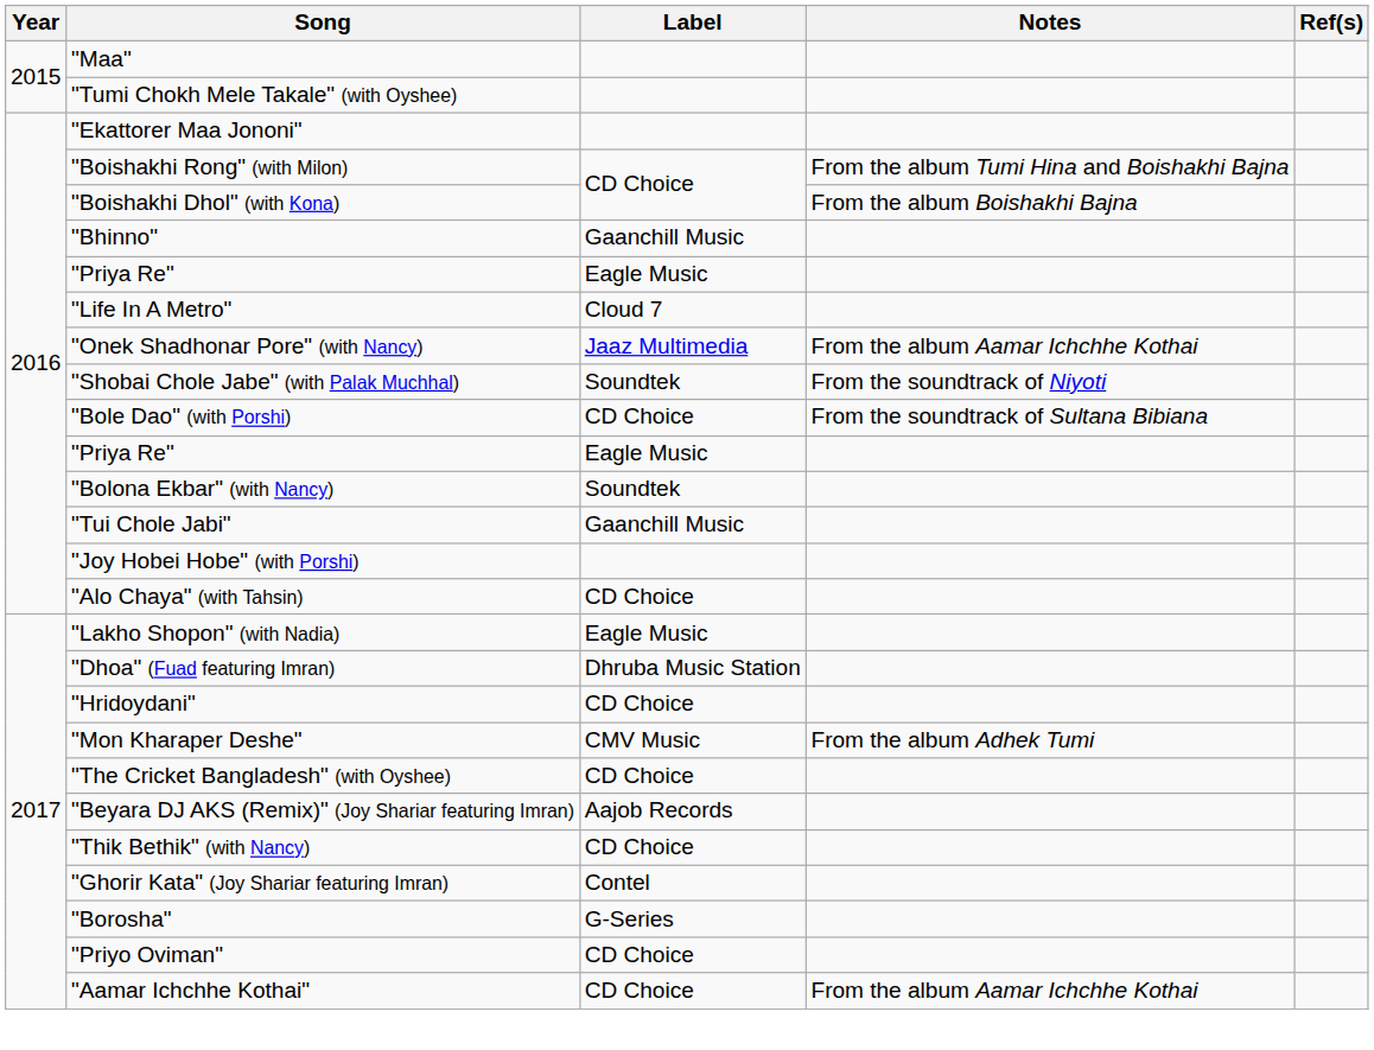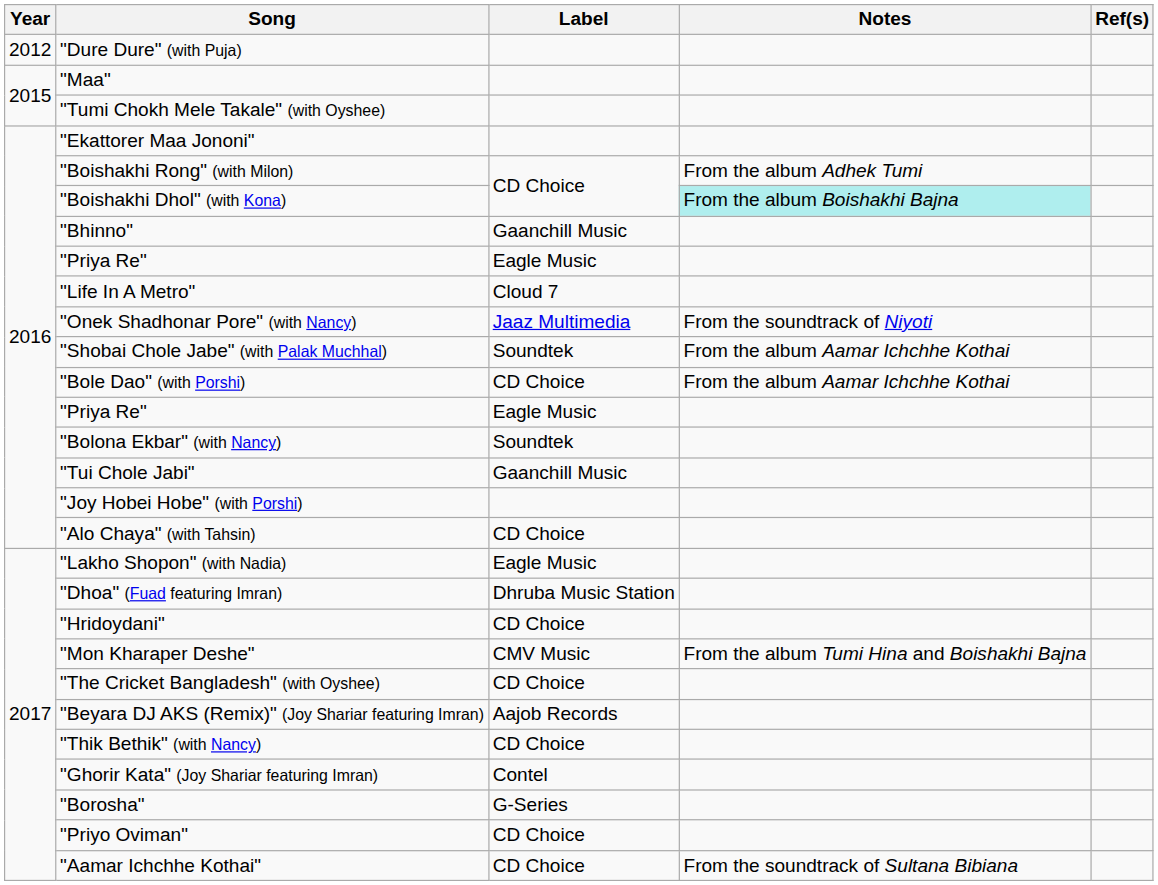 <table class="wikitable">
 <tr>
 <th>Year</th>
 <th>Song</th>
 <th>Label</th>
 <th>Notes</th>
 <th>Ref(s)</th>
+</tr>
+<tr>
+<td>2012</td>
+<td>"Dure Dure" <small>(with Puja)</small></td>
+<td></td>
+<td></td>
+<td></td>
 </tr>
 <tr>
 <td rowspan="2">2015</td>
 <td>"Maa"</td>
 <td></td>
 <td></td>
 <td></td>
 </tr>
 <tr>
 <td>"Tumi Chokh Mele Takale" <small>(with Oyshee)</small></td>
 <td></td>
 <td></td>
 <td></td>
 </tr>
 <tr>
 <td rowspan="14">2016</td>
 <td>"Ekattorer Maa Jononi"</td>
 <td></td>
 <td></td>
 <td></td>
 </tr>
 <tr>
 <td>"Boishakhi Rong" <small>(with Milon)</small></td>
 <td rowspan="2">CD Choice</td>
-<td>From the album <em>Tumi Hina</em> and <em>Boishakhi Bajna</em></td>
+<td>From the album <em>Adhek Tumi</em></td>
 <td></td>
 </tr>
 <tr>
 <td>"Boishakhi Dhol" <small>(with <a href='#'>Kona</a>)</small></td>
-<td>From the album <em>Boishakhi Bajna</em></td>
+<td style="background: paleturquoise;">From the album <em>Boishakhi Bajna</em></td>
 <td></td>
 </tr>
 <tr>
 <td>"Bhinno"</td>
 <td>Gaanchill Music</td>
 <td></td>
 <td></td>
 </tr>
 <tr>
 <td>"Priya Re"</td>
 <td>Eagle Music</td>
 <td></td>
 <td></td>
 </tr>
 <tr>
 <td>"Life In A Metro"</td>
 <td>Cloud 7</td>
 <td></td>
 <td></td>
 </tr>
 <tr>
 <td>"Onek Shadhonar Pore" <small>(with <a href='#'>Nancy</a>)</small></td>
 <td><a href='#'>Jaaz Multimedia</a></td>
-<td>From the album <em>Aamar Ichchhe Kothai</em></td>
+<td>From the soundtrack of <em><a href='#'>Niyoti</a></em></td>
 <td></td>
 </tr>
 <tr>
 <td>"Shobai Chole Jabe" <small>(with <a href='#'>Palak Muchhal</a>)</small></td>
 <td>Soundtek</td>
-<td>From the soundtrack of <em><a href='#'>Niyoti</a></em></td>
+<td>From the album <em>Aamar Ichchhe Kothai</em></td>
 <td></td>
 </tr>
 <tr>
 <td>"Bole Dao" <small>(with <a href='#'>Porshi</a>)</small></td>
 <td>CD Choice</td>
-<td>From the soundtrack of <em>Sultana Bibiana</em></td>
+<td>From the album <em>Aamar Ichchhe Kothai</em></td>
 <td></td>
 </tr>
 <tr>
 <td>"Priya Re"</td>
 <td>Eagle Music</td>
 <td></td>
 <td></td>
 </tr>
 <tr>
 <td>"Bolona Ekbar" <small>(with <a href='#'>Nancy</a>)</small></td>
 <td>Soundtek</td>
 <td></td>
 <td></td>
 </tr>
 <tr>
 <td>"Tui Chole Jabi"</td>
 <td>Gaanchill Music</td>
 <td></td>
 <td></td>
 </tr>
 <tr>
 <td>"Joy Hobei Hobe" <small>(with <a href='#'>Porshi</a>)</small></td>
 <td></td>
 <td></td>
 <td></td>
 </tr>
 <tr>
 <td>"Alo Chaya" <small>(with Tahsin)</small></td>
 <td>CD Choice</td>
 <td></td>
 <td></td>
 </tr>
 <tr>
 <td rowspan="11">2017</td>
 <td>"Lakho Shopon" <small>(with Nadia)</small></td>
 <td>Eagle Music</td>
 <td></td>
 </tr>
 <tr>
 <td>"Dhoa" <small>(<a href='#'>Fuad</a> featuring Imran)</small></td>
 <td>Dhruba Music Station</td>
 <td></td>
 <td></td>
 </tr>
 <tr>
 <td>"Hridoydani"</td>
 <td>CD Choice</td>
 <td></td>
 <td></td>
 </tr>
 <tr>
 <td>"Mon Kharaper Deshe"</td>
 <td>CMV Music</td>
-<td>From the album <em>Adhek Tumi</em></td>
+<td>From the album <em>Tumi Hina</em> and <em>Boishakhi Bajna</em></td>
 <td></td>
 </tr>
 <tr>
 <td>"The Cricket Bangladesh" <small>(with Oyshee)</small></td>
 <td>CD Choice</td>
 <td></td>
 <td></td>
 </tr>
 <tr>
 <td>"Beyara DJ AKS (Remix)" <small>(Joy Shariar featuring Imran)</small></td>
 <td>Aajob Records</td>
 <td></td>
 <td></td>
 </tr>
 <tr>
 <td>"Thik Bethik" <small>(with <a href='#'>Nancy</a>)</small></td>
 <td>CD Choice</td>
 <td></td>
 <td></td>
 </tr>
 <tr>
 <td>"Ghorir Kata" <small>(Joy Shariar featuring Imran)</small></td>
 <td>Contel</td>
 <td></td>
 <td></td>
 </tr>
 <tr>
 <td>"Borosha"</td>
 <td>G-Series</td>
 <td></td>
 <td></td>
 </tr>
 <tr>
 <td>"Priyo Oviman"</td>
 <td>CD Choice</td>
 <td></td>
 <td></td>
 </tr>
 <tr>
 <td>"Aamar Ichchhe Kothai"</td>
 <td>CD Choice</td>
-<td>From the album <em>Aamar Ichchhe Kothai</em></td>
+<td>From the soundtrack of <em>Sultana Bibiana</em></td>
 <td></td>
 </tr>
 </table>
